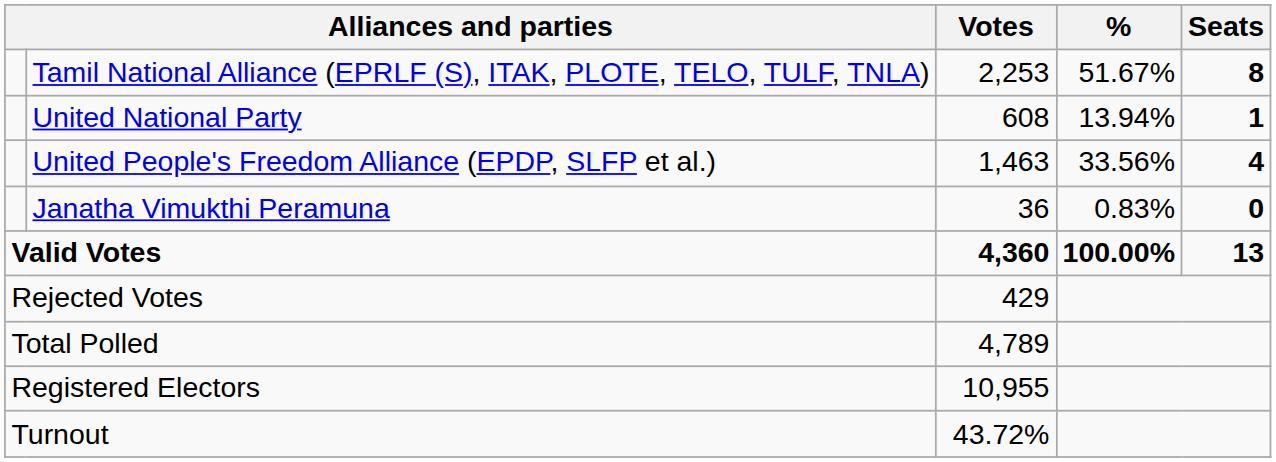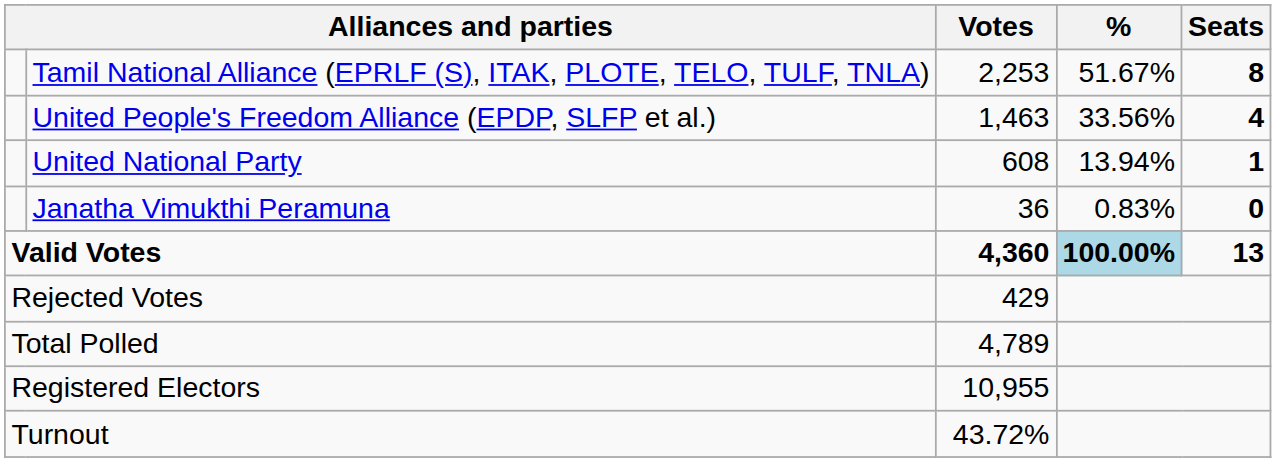 <table class="wikitable" border="1" style="text-align:right;">
 <tr>
 <th valign=bottom align=left colspan=2>Alliances and parties</th>
 <th valign=bottom align=center width="60">Votes</th>
 <th valign=bottom align=center width="50">%</th>
 <th valign=bottom align=center>Seats</th>
 </tr>
 <tr>
 <td bgcolor=> </td>
 <td align=left><a href='#'>Tamil National Alliance</a> (<a href='#'>EPRLF (S)</a>, <a href='#'>ITAK</a>, <a href='#'>PLOTE</a>, <a href='#'>TELO</a>, <a href='#'>TULF</a>, <a href='#'>TNLA</a>)</td>
 <td>2,253</td>
 <td>51.67%</td>
 <td><strong>8</strong></td>
 </tr>
 <tr>
 <td bgcolor=> </td>
+<td align=left><a href='#'>United People's Freedom Alliance</a> (<a href='#'>EPDP</a>, <a href='#'>SLFP</a> et al.)</td>
+<td>1,463</td>
+<td>33.56%</td>
+<td><strong>4</strong></td>
+</tr>
+<tr>
+<td bgcolor=> </td>
 <td align=left><a href='#'>United National Party</a></td>
 <td>608</td>
 <td>13.94%</td>
 <td><strong>1</strong></td>
-</tr>
-<tr>
-<td bgcolor=> </td>
-<td align=left><a href='#'>United People's Freedom Alliance</a> (<a href='#'>EPDP</a>, <a href='#'>SLFP</a> et al.)</td>
-<td>1,463</td>
-<td>33.56%</td>
-<td><strong>4</strong></td>
 </tr>
 <tr>
 <td bgcolor=> </td>
 <td align=left><a href='#'>Janatha Vimukthi Peramuna</a></td>
 <td>36</td>
 <td>0.83%</td>
 <td><strong>0</strong></td>
 </tr>
 <tr>
 <td colspan=2 align=left><strong>Valid Votes</strong></td>
 <td><strong>4,360</strong></td>
-<td><strong>100.00%</strong></td>
+<td style="background: lightblue;"><strong>100.00%</strong></td>
 <td><strong>13</strong></td>
 </tr>
 <tr>
 <td colspan=2 align=left>Rejected Votes</td>
 <td>429</td>
 <td colspan=2></td>
 </tr>
 <tr>
 <td colspan=2 align=left>Total Polled</td>
 <td>4,789</td>
 <td colspan=2></td>
 </tr>
 <tr>
 <td colspan=2 align=left>Registered Electors</td>
 <td>10,955</td>
 <td colspan=2></td>
 </tr>
 <tr>
 <td colspan=2 align=left>Turnout</td>
 <td>43.72%</td>
 <td colspan=2></td>
 </tr>
 </table>
